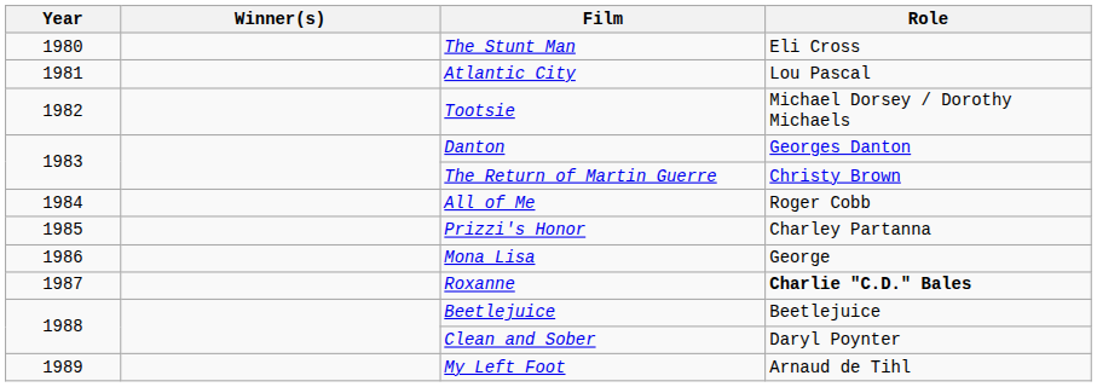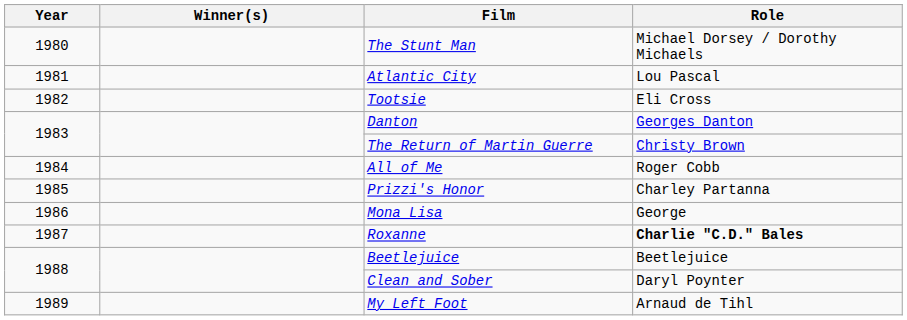 <table class="wikitable" width="95%" cellpadding="5">
 <tr>
 <th width="100"><strong>Year</strong></th>
 <th width="300"><strong>Winner(s)</strong></th>
 <th width="300"><strong>Film</strong></th>
 <th width="300"><strong>Role</strong></th>
 </tr>
 <tr>
 <td style="text-align:center;">1980</td>
 <td></td>
 <td><em><a href='#'>The Stunt Man</a></em></td>
-<td>Eli Cross</td>
+<td>Michael Dorsey / Dorothy Michaels</td>
 </tr>
 <tr>
 <td style="text-align:center;">1981</td>
 <td></td>
 <td><em><a href='#'>Atlantic City</a></em></td>
 <td>Lou Pascal</td>
 </tr>
 <tr>
 <td style="text-align:center;">1982</td>
 <td></td>
 <td><em><a href='#'>Tootsie</a></em></td>
-<td>Michael Dorsey / Dorothy Michaels</td>
+<td>Eli Cross</td>
 </tr>
 <tr>
 <td rowspan="2" style="text-align:center;">1983</td>
 <td rowspan="2"></td>
 <td><em><a href='#'>Danton</a></em></td>
 <td><a href='#'>Georges Danton</a></td>
 </tr>
 <tr>
 <td><em><a href='#'>The Return of Martin Guerre</a></em></td>
 <td><a href='#'>Christy Brown</a></td>
 </tr>
 <tr>
 <td style="text-align:center;">1984</td>
 <td></td>
 <td><em><a href='#'>All of Me</a></em></td>
 <td>Roger Cobb</td>
 </tr>
 <tr>
 <td style="text-align:center;">1985</td>
 <td></td>
 <td><em><a href='#'>Prizzi's Honor</a></em></td>
 <td>Charley Partanna</td>
 </tr>
 <tr>
 <td style="text-align:center;">1986</td>
 <td></td>
 <td><em><a href='#'>Mona Lisa</a></em></td>
 <td>George</td>
 </tr>
 <tr>
 <td style="text-align:center;">1987</td>
 <td></td>
 <td><em><a href='#'>Roxanne</a></em></td>
 <td><strong>Charlie "C.D." Bales</strong></td>
 </tr>
 <tr>
 <td rowspan="2" style="text-align:center;">1988</td>
 <td rowspan="2"></td>
 <td><em><a href='#'>Beetlejuice</a></em></td>
 <td>Beetlejuice</td>
 </tr>
 <tr>
 <td><em><a href='#'>Clean and Sober</a></em></td>
 <td>Daryl Poynter</td>
 </tr>
 <tr>
 <td style="text-align:center;">1989</td>
 <td></td>
 <td><em><a href='#'>My Left Foot</a></em></td>
 <td>Arnaud de Tihl</td>
 </tr>
 </table>
